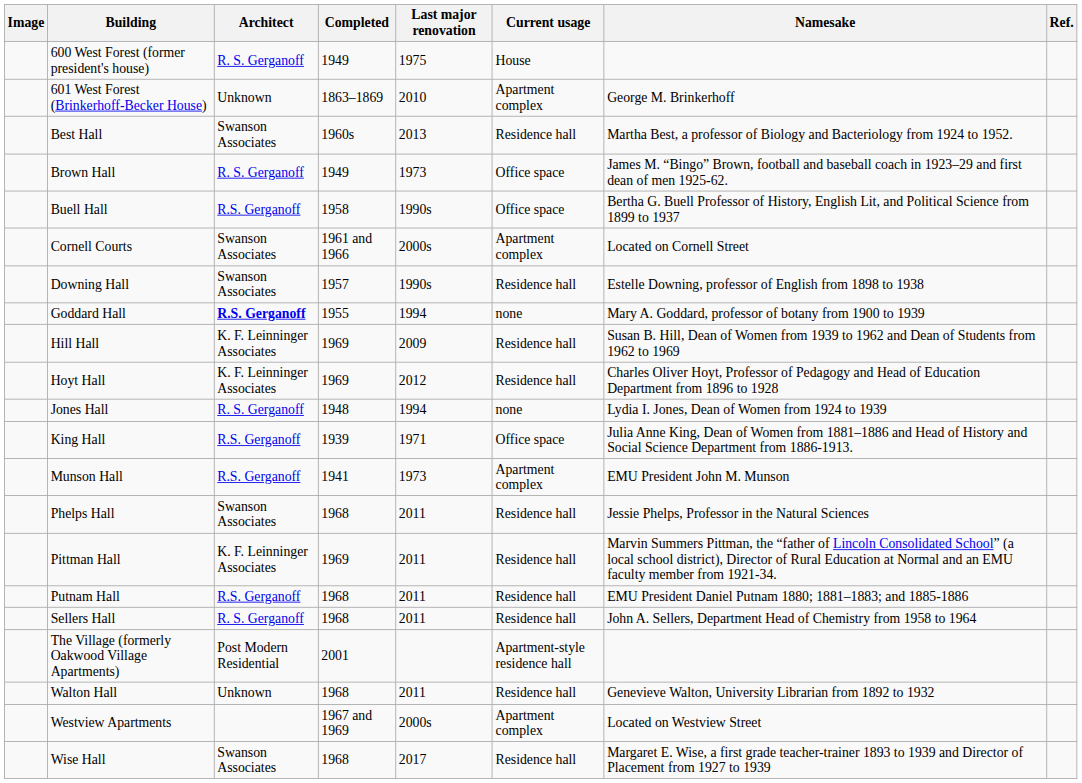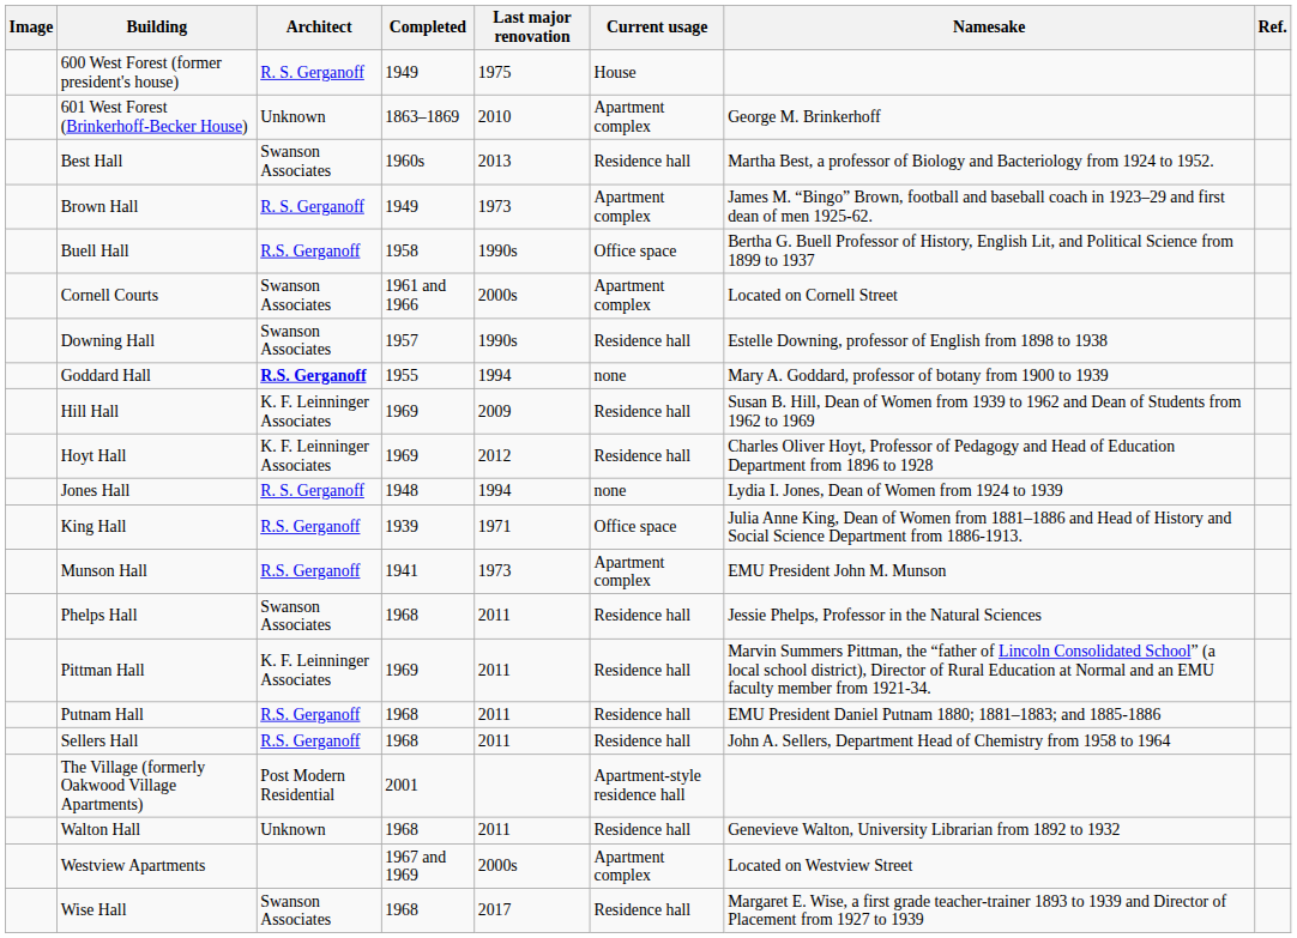 <table class="wikitable sortable">
 <tr>
 <th class="unsortable">Image</th>
 <th>Building</th>
 <th>Architect</th>
 <th>Completed</th>
 <th>Last major renovation</th>
 <th>Current usage</th>
 <th>Namesake</th>
 <th>Ref.</th>
 </tr>
 <tr>
 <td></td>
 <td>600 West Forest (former president's house)</td>
 <td><a href='#'>R. S. Gerganoff</a></td>
 <td>1949</td>
 <td>1975</td>
 <td>House</td>
 <td></td>
 <td></td>
 </tr>
 <tr>
 <td></td>
 <td>601 West Forest (<a href='#'>Brinkerhoff-Becker House</a>)</td>
 <td>Unknown</td>
 <td>1863–1869</td>
 <td>2010</td>
 <td>Apartment complex</td>
 <td>George M. Brinkerhoff</td>
 <td></td>
 </tr>
 <tr>
 <td></td>
 <td>Best Hall</td>
 <td>Swanson Associates</td>
 <td>1960s</td>
 <td>2013</td>
 <td>Residence hall</td>
 <td>Martha Best, a professor of Biology and Bacteriology from 1924 to 1952.</td>
 <td></td>
 </tr>
 <tr>
 <td></td>
 <td>Brown Hall</td>
 <td><a href='#'>R. S. Gerganoff</a></td>
 <td>1949</td>
 <td>1973</td>
-<td>Office space</td>
+<td>Apartment complex</td>
 <td>James M. “Bingo” Brown, football and baseball coach in 1923–29 and first dean of men 1925-62.</td>
 <td></td>
 </tr>
 <tr>
 <td></td>
 <td>Buell Hall</td>
 <td><a href='#'>R.S. Gerganoff</a></td>
 <td>1958</td>
 <td>1990s</td>
 <td>Office space</td>
 <td>Bertha G. Buell Professor of History, English Lit, and Political Science from 1899 to 1937</td>
 <td></td>
 </tr>
 <tr>
 <td></td>
 <td>Cornell Courts</td>
 <td>Swanson Associates</td>
 <td>1961 and 1966</td>
 <td>2000s</td>
 <td>Apartment complex</td>
 <td>Located on Cornell Street</td>
 <td></td>
 </tr>
 <tr>
 <td></td>
 <td>Downing Hall</td>
 <td>Swanson Associates</td>
 <td>1957</td>
 <td>1990s</td>
 <td>Residence hall</td>
 <td>Estelle Downing, professor of English from 1898 to 1938</td>
 <td></td>
 </tr>
 <tr>
 <td></td>
 <td>Goddard Hall</td>
 <td><strong><a href='#'>R.S. Gerganoff</a></strong></td>
 <td>1955</td>
 <td>1994</td>
 <td>none</td>
 <td>Mary A. Goddard, professor of botany from 1900 to 1939</td>
 <td></td>
 </tr>
 <tr>
 <td><br></td>
 <td>Hill Hall</td>
 <td>K. F. Leinninger Associates</td>
 <td>1969</td>
 <td>2009</td>
 <td>Residence hall</td>
 <td>Susan B. Hill, Dean of Women from 1939 to 1962 and Dean of Students from 1962 to 1969</td>
 <td></td>
 </tr>
 <tr>
 <td></td>
 <td>Hoyt Hall</td>
 <td>K. F. Leinninger Associates</td>
 <td>1969</td>
 <td>2012</td>
 <td>Residence hall</td>
 <td>Charles Oliver Hoyt, Professor of Pedagogy and Head of Education Department from 1896 to 1928</td>
 <td></td>
 </tr>
 <tr>
 <td></td>
 <td>Jones Hall</td>
 <td><a href='#'>R. S. Gerganoff</a></td>
 <td>1948</td>
 <td>1994</td>
 <td>none</td>
 <td>Lydia I. Jones, Dean of Women from 1924 to 1939</td>
 <td></td>
 </tr>
 <tr>
 <td></td>
 <td>King Hall</td>
 <td><a href='#'>R.S. Gerganoff</a></td>
 <td>1939</td>
 <td>1971</td>
 <td>Office space</td>
 <td>Julia Anne King, Dean of Women from 1881–1886 and Head of History and Social Science Department from 1886-1913.</td>
 <td></td>
 </tr>
 <tr>
 <td></td>
 <td>Munson Hall</td>
 <td><a href='#'>R.S. Gerganoff</a></td>
 <td>1941</td>
 <td>1973</td>
 <td>Apartment complex</td>
 <td>EMU President John M. Munson</td>
 <td></td>
 </tr>
 <tr>
 <td></td>
 <td>Phelps Hall</td>
 <td>Swanson Associates</td>
 <td>1968</td>
 <td>2011</td>
 <td>Residence hall</td>
 <td>Jessie Phelps, Professor in the Natural Sciences</td>
 <td></td>
 </tr>
 <tr>
 <td></td>
 <td>Pittman Hall</td>
 <td>K. F. Leinninger Associates</td>
 <td>1969</td>
 <td>2011</td>
 <td>Residence hall</td>
 <td>Marvin Summers Pittman, the “father of <a href='#'>Lincoln Consolidated School</a>” (a local school district), Director of Rural Education at Normal and an EMU faculty member from 1921-34.</td>
 <td></td>
 </tr>
 <tr>
 <td></td>
 <td>Putnam Hall</td>
 <td><a href='#'>R.S. Gerganoff</a></td>
 <td>1968</td>
 <td>2011</td>
 <td>Residence hall</td>
 <td>EMU President Daniel Putnam 1880; 1881–1883; and 1885-1886</td>
 <td></td>
 </tr>
 <tr>
 <td></td>
 <td>Sellers Hall</td>
-<td><a href='#'>R. S. Gerganoff</a></td>
+<td><a href='#'>R.S. Gerganoff</a></td>
 <td>1968</td>
 <td>2011</td>
 <td>Residence hall</td>
 <td>John A. Sellers, Department Head of Chemistry from 1958 to 1964</td>
 <td></td>
 </tr>
 <tr>
 <td></td>
 <td>The Village (formerly Oakwood Village Apartments)</td>
 <td>Post Modern Residential</td>
 <td>2001</td>
 <td></td>
 <td>Apartment-style residence hall</td>
 <td></td>
 <td></td>
 </tr>
 <tr>
 <td></td>
 <td>Walton Hall</td>
 <td>Unknown</td>
 <td>1968</td>
 <td>2011</td>
 <td>Residence hall</td>
 <td>Genevieve Walton, University Librarian from 1892 to 1932</td>
 <td></td>
 </tr>
 <tr>
 <td></td>
 <td>Westview Apartments</td>
 <td></td>
 <td>1967 and 1969</td>
 <td>2000s</td>
 <td>Apartment complex</td>
 <td>Located on Westview Street</td>
 <td></td>
 </tr>
 <tr>
 <td></td>
 <td>Wise Hall</td>
 <td>Swanson Associates</td>
 <td>1968</td>
 <td>2017</td>
 <td>Residence hall</td>
 <td>Margaret E. Wise, a first grade teacher-trainer 1893 to 1939 and Director of Placement from 1927 to 1939</td>
 <td></td>
 </tr>
 </table>
